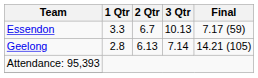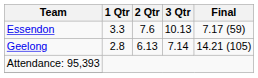 <table class="wikitable">
 <tr>
 <th>Team</th>
 <th>1 Qtr</th>
 <th>2 Qtr</th>
 <th>3 Qtr</th>
 <th>Final</th>
 </tr>
 <tr>
 <td><a href='#'>Essendon</a></td>
 <td align=center>3.3</td>
-<td align=center>6.7</td>
+<td align=center>7.6</td>
 <td align=center>10.13</td>
 <td align=center>7.17 (59)</td>
 </tr>
 <tr>
 <td><a href='#'>Geelong</a></td>
 <td align=center>2.8</td>
 <td align=center>6.13</td>
 <td align=center>7.14</td>
 <td align=center>14.21 (105)</td>
 </tr>
 <tr>
 <td align=center>Attendance: 95,393</td>
 </tr>
 <tr>
 </tr>
 </table>
